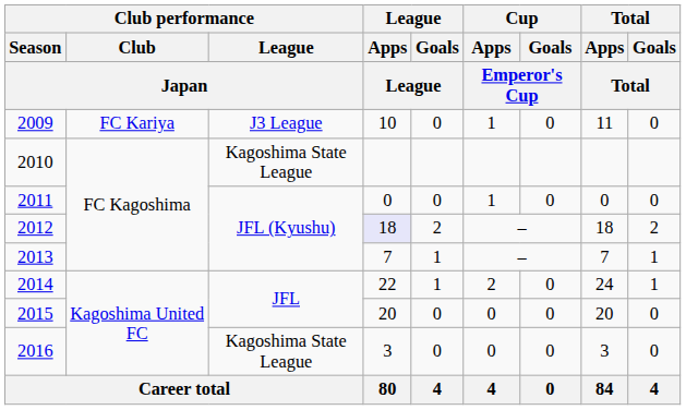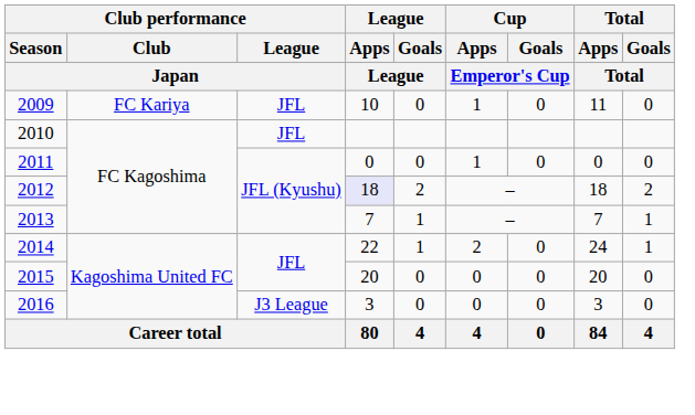 <table class="wikitable" style="text-align:center">
 <tr>
 <th colspan=3>Club performance</th>
 <th colspan=2>League</th>
 <th colspan=2>Cup</th>
 <th colspan=2>Total</th>
 </tr>
 <tr>
 <th>Season</th>
 <th>Club</th>
 <th>League</th>
 <th>Apps</th>
 <th>Goals</th>
 <th>Apps</th>
 <th>Goals</th>
 <th>Apps</th>
 <th>Goals</th>
 </tr>
 <tr>
 <th colspan=3>Japan</th>
 <th colspan=2>League</th>
 <th colspan=2><a href='#'>Emperor's Cup</a></th>
 <th colspan=2>Total</th>
 </tr>
 <tr>
 <td><a href='#'>2009</a></td>
 <td><a href='#'>FC Kariya</a></td>
-<td rowspan="1"><a href='#'>J3 League</a></td>
+<td><a href='#'>JFL</a></td>
 <td>10</td>
 <td>0</td>
 <td>1</td>
 <td>0</td>
 <td>11</td>
 <td>0</td>
 </tr>
 <tr>
 <td>2010</td>
 <td rowspan="4">FC Kagoshima</td>
-<td>Kagoshima State League</td>
+<td><a href='#'>JFL</a></td>
 <td></td>
 <td></td>
 <td></td>
 <td></td>
 <td></td>
 <td></td>
 </tr>
 <tr>
 <td><a href='#'>2011</a></td>
 <td rowspan="3"><a href='#'>JFL (Kyushu)</a></td>
 <td>0</td>
 <td>0</td>
 <td>1</td>
 <td>0</td>
 <td>0</td>
 <td>0</td>
 </tr>
 <tr>
 <td><a href='#'>2012</a></td>
 <td style="background: lavender;">18</td>
 <td>2</td>
 <td colspan="2">–</td>
 <td>18</td>
 <td>2</td>
 </tr>
 <tr>
 <td><a href='#'>2013</a></td>
 <td>7</td>
 <td>1</td>
 <td colspan="2">–</td>
 <td>7</td>
 <td>1</td>
 </tr>
 <tr>
 <td><a href='#'>2014</a></td>
 <td rowspan="3"><a href='#'>Kagoshima United FC</a></td>
 <td rowspan="2"><a href='#'>JFL</a></td>
 <td>22</td>
 <td>1</td>
 <td>2</td>
 <td>0</td>
 <td>24</td>
 <td>1</td>
 </tr>
 <tr>
 <td><a href='#'>2015</a></td>
 <td>20</td>
 <td>0</td>
 <td>0</td>
 <td>0</td>
 <td>20</td>
 <td>0</td>
 </tr>
 <tr>
 <td><a href='#'>2016</a></td>
-<td>Kagoshima State League</td>
+<td rowspan="1"><a href='#'>J3 League</a></td>
 <td>3</td>
 <td>0</td>
 <td>0</td>
 <td>0</td>
 <td>3</td>
 <td>0</td>
 </tr>
 <tr>
 <th colspan=3>Career total</th>
 <th>80</th>
 <th>4</th>
 <th>4</th>
 <th>0</th>
 <th>84</th>
 <th>4</th>
 </tr>
 </table>
